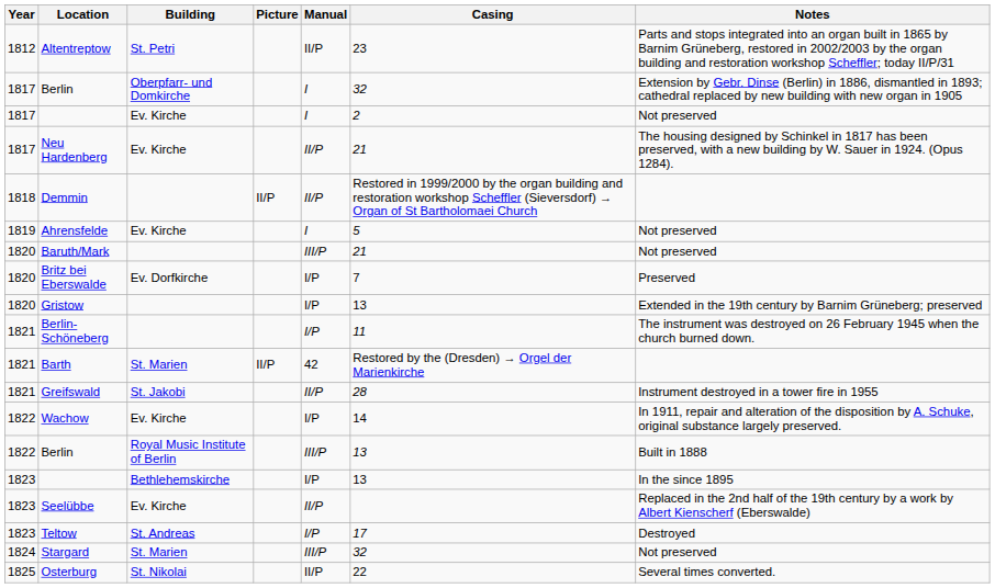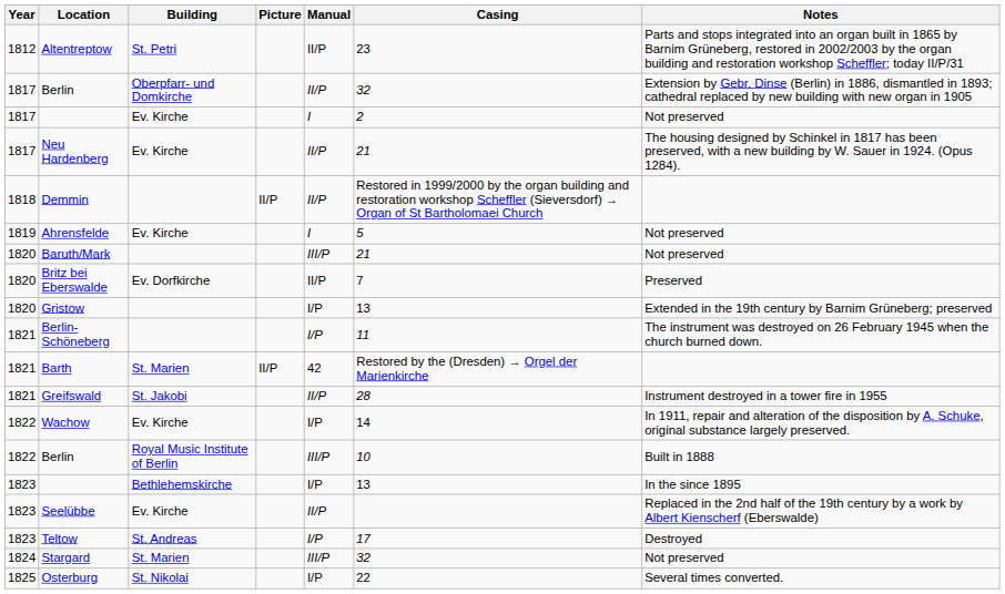 <table class="wikitable sortable" width="100%">
 <tr class="hintergrundfarbe5">
 <th>Year</th>
 <th>Location</th>
 <th>Building</th>
 <th class=unsortable>Picture</th>
 <th>Manual</th>
 <th>Casing</th>
 <th class="unsortable">Notes</th>
 </tr>
 <tr>
 <td>1812</td>
 <td><a href='#'>Altentreptow</a></td>
 <td><a href='#'>St. Petri</a></td>
 <td></td>
 <td>II/P</td>
 <td>23</td>
 <td>Parts and stops integrated into an organ built in 1865 by Barnim Grüneberg, restored in 2002/2003 by the organ building and restoration workshop <a href='#'>Scheffler</a>; today II/P/31</td>
 </tr>
 <tr>
 <td>1817</td>
 <td>Berlin</td>
 <td><a href='#'>Oberpfarr- und Domkirche</a></td>
 <td></td>
-<td><em>I</em></td>
+<td><em>II/P</em></td>
 <td><em>32</em></td>
 <td>Extension by <a href='#'>Gebr. Dinse</a> (Berlin) in 1886, dismantled in 1893; cathedral replaced by new building with new organ in 1905</td>
 </tr>
 <tr>
 <td>1817</td>
 <td></td>
 <td>Ev. Kirche</td>
 <td></td>
 <td><em>I</em></td>
 <td><em>2</em></td>
 <td>Not preserved</td>
 </tr>
 <tr>
 <td>1817</td>
 <td><a href='#'>Neu Hardenberg</a></td>
 <td>Ev. Kirche</td>
 <td></td>
 <td><em>II/P</em></td>
 <td><em>21</em></td>
 <td>The housing designed by Schinkel in 1817 has been preserved, with a new building by W. Sauer in 1924. (Opus 1284).</td>
 </tr>
 <tr>
 <td>1818</td>
 <td><a href='#'>Demmin</a></td>
 <td></td>
 <td>II/P</td>
 <td><em>II/P</em></td>
 <td>Restored in 1999/2000 by the organ building and restoration workshop <a href='#'>Scheffler</a> (Sieversdorf) → <a href='#'>Organ of St Bartholomaei Church</a></td>
 </tr>
 <tr>
 <td>1819</td>
 <td><a href='#'>Ahrensfelde</a></td>
 <td>Ev. Kirche</td>
 <td></td>
 <td><em>I</em></td>
 <td><em>5</em></td>
 <td>Not preserved</td>
 </tr>
 <tr>
 <td>1820</td>
 <td><a href='#'>Baruth/Mark</a></td>
 <td></td>
 <td></td>
 <td><em>III/P</em></td>
 <td><em>21</em></td>
 <td>Not preserved</td>
 </tr>
 <tr>
 <td>1820</td>
 <td><a href='#'>Britz bei Eberswalde</a></td>
 <td>Ev. Dorfkirche</td>
 <td></td>
-<td>I/P</td>
+<td>II/P</td>
 <td>7</td>
 <td>Preserved</td>
 </tr>
 <tr>
 <td>1820</td>
 <td><a href='#'>Gristow</a></td>
 <td></td>
 <td></td>
 <td>I/P</td>
 <td>13</td>
 <td>Extended in the 19th century by Barnim Grüneberg; preserved</td>
 </tr>
 <tr>
 <td>1821</td>
 <td><a href='#'>Berlin-Schöneberg</a></td>
 <td></td>
 <td></td>
 <td><em>I/P</em></td>
 <td><em>11</em></td>
 <td>The instrument was destroyed on 26 February 1945 when the church burned down.</td>
 </tr>
 <tr>
 <td>1821</td>
 <td><a href='#'>Barth</a></td>
 <td><a href='#'>St. Marien</a></td>
 <td>II/P</td>
 <td>42</td>
 <td>Restored by the  (Dresden) → <a href='#'>Orgel der Marienkirche</a></td>
 </tr>
 <tr>
 <td>1821</td>
 <td><a href='#'>Greifswald</a></td>
 <td><a href='#'>St. Jakobi</a></td>
 <td></td>
 <td><em>II/P</em></td>
 <td><em>28</em></td>
 <td>Instrument destroyed in a tower fire in 1955</td>
 </tr>
 <tr>
 <td>1822</td>
 <td><a href='#'>Wachow</a></td>
 <td>Ev. Kirche</td>
 <td></td>
 <td>I/P</td>
 <td>14</td>
 <td>In 1911, repair and alteration of the disposition by <a href='#'>A. Schuke</a>, original substance largely preserved.</td>
 </tr>
 <tr>
 <td>1822</td>
 <td>Berlin</td>
 <td><a href='#'>Royal Music Institute of Berlin</a></td>
 <td></td>
 <td><em>III/P</em></td>
-<td><em>13</em></td>
+<td><em>10</em></td>
 <td>Built in 1888</td>
 </tr>
 <tr>
 <td>1823</td>
 <td></td>
 <td><a href='#'>Bethlehemskirche</a></td>
 <td></td>
 <td>I/P</td>
 <td>13</td>
 <td>In the  since 1895</td>
 </tr>
 <tr>
 <td>1823</td>
 <td><a href='#'>Seelübbe</a></td>
 <td>Ev. Kirche</td>
 <td></td>
 <td><em>II/P</em></td>
 <td></td>
 <td>Replaced in the 2nd half of the 19th century by a work by <a href='#'>Albert Kienscherf</a> (Eberswalde)</td>
 </tr>
 <tr>
 <td>1823</td>
 <td><a href='#'>Teltow</a></td>
 <td><a href='#'>St. Andreas</a></td>
 <td></td>
 <td><em>I/P</em></td>
 <td><em>17</em></td>
 <td>Destroyed</td>
 </tr>
 <tr>
 <td>1824</td>
 <td><a href='#'>Stargard</a></td>
 <td><a href='#'>St. Marien</a></td>
 <td></td>
 <td><em>III/P</em></td>
 <td><em>32</em></td>
 <td>Not preserved</td>
 </tr>
 <tr>
 <td>1825</td>
 <td><a href='#'>Osterburg</a></td>
 <td><a href='#'>St. Nikolai</a></td>
 <td></td>
-<td>II/P</td>
+<td>I/P</td>
 <td>22</td>
 <td>Several times converted.</td>
 </tr>
 </table>
